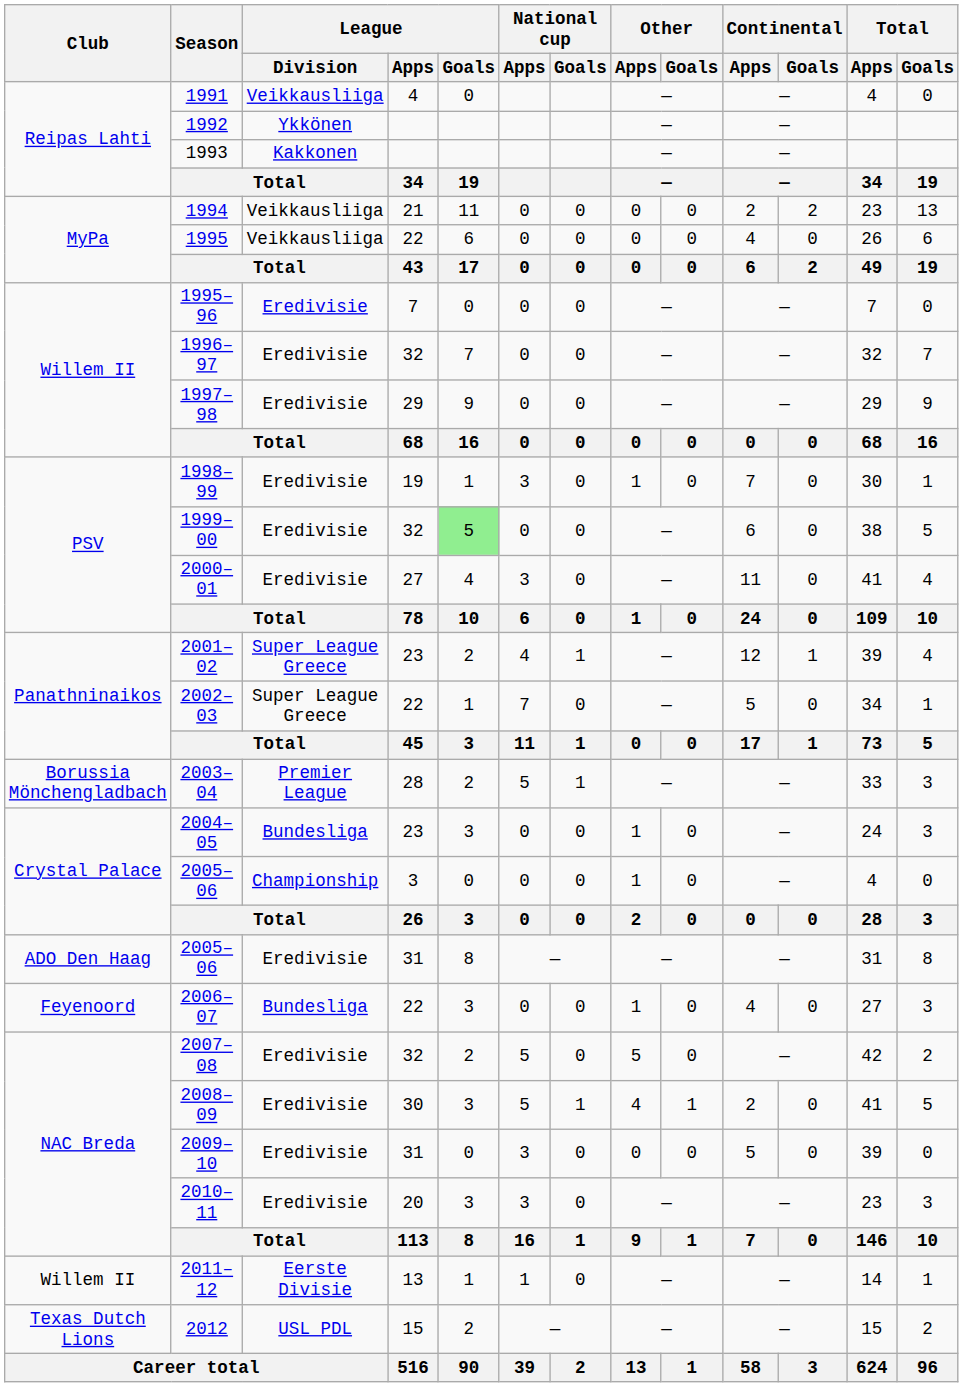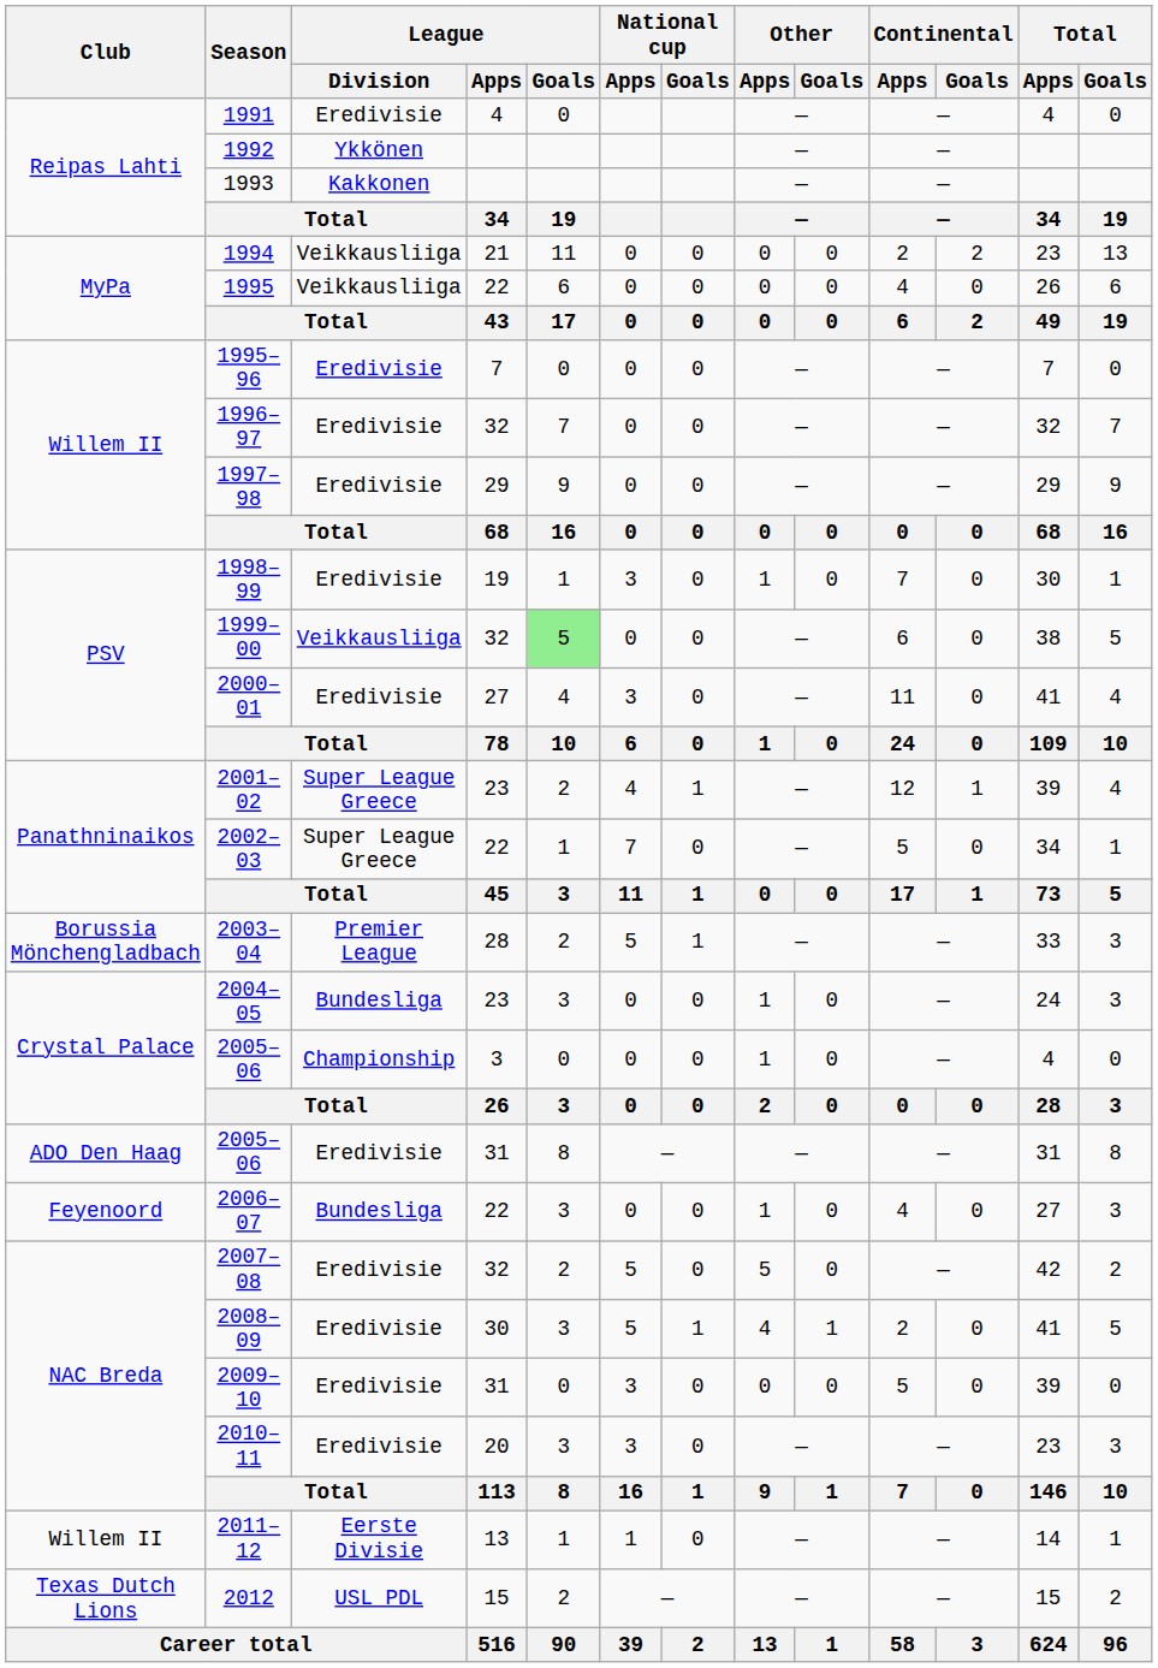 <table class="wikitable" style="text-align:center">
 <tr>
 <th rowspan="2">Club</th>
 <th rowspan="2">Season</th>
 <th colspan="3">League</th>
 <th colspan="2">National cup</th>
 <th colspan="2">Other</th>
 <th colspan="2">Continental</th>
 <th colspan="2">Total</th>
 </tr>
 <tr>
 <th>Division</th>
 <th>Apps</th>
 <th>Goals</th>
 <th>Apps</th>
 <th>Goals</th>
 <th>Apps</th>
 <th>Goals</th>
 <th>Apps</th>
 <th>Goals</th>
 <th>Apps</th>
 <th>Goals</th>
 </tr>
 <tr>
 <td rowspan="4"><a href='#'>Reipas Lahti</a></td>
 <td><a href='#'>1991</a></td>
-<td><a href='#'>Veikkausliiga</a></td>
+<td>Eredivisie</td>
 <td>4</td>
 <td>0</td>
 <td></td>
 <td></td>
 <td colspan="2">—</td>
 <td colspan="2">—</td>
 <td>4</td>
 <td>0</td>
 </tr>
 <tr>
 <td><a href='#'>1992</a></td>
 <td><a href='#'>Ykkönen</a></td>
 <td></td>
 <td></td>
 <td></td>
 <td></td>
 <td colspan="2">—</td>
 <td colspan="2">—</td>
 <td></td>
 <td></td>
 </tr>
 <tr>
 <td>1993</td>
 <td><a href='#'>Kakkonen</a></td>
 <td></td>
 <td></td>
 <td></td>
 <td></td>
 <td colspan="2">—</td>
 <td colspan="2">—</td>
 <td></td>
 <td></td>
 </tr>
 <tr>
 <th colspan="2">Total</th>
 <th>34</th>
 <th>19</th>
 <th></th>
 <th></th>
 <th colspan="2">—</th>
 <th colspan="2">—</th>
 <th>34</th>
 <th>19</th>
 </tr>
 <tr>
 <td rowspan="3"><a href='#'>MyPa</a></td>
 <td><a href='#'>1994</a></td>
 <td>Veikkausliiga</td>
 <td>21</td>
 <td>11</td>
 <td>0</td>
 <td>0</td>
 <td>0</td>
 <td>0</td>
 <td>2</td>
 <td>2</td>
 <td>23</td>
 <td>13</td>
 </tr>
 <tr>
 <td><a href='#'>1995</a></td>
 <td>Veikkausliiga</td>
 <td>22</td>
 <td>6</td>
 <td>0</td>
 <td>0</td>
 <td>0</td>
 <td>0</td>
 <td>4</td>
 <td>0</td>
 <td>26</td>
 <td>6</td>
 </tr>
 <tr>
 <th colspan="2">Total</th>
 <th>43</th>
 <th>17</th>
 <th>0</th>
 <th>0</th>
 <th>0</th>
 <th>0</th>
 <th>6</th>
 <th>2</th>
 <th>49</th>
 <th>19</th>
 </tr>
 <tr>
 <td rowspan="4"><a href='#'>Willem II</a></td>
 <td><a href='#'>1995–96</a></td>
 <td><a href='#'>Eredivisie</a></td>
 <td>7</td>
 <td>0</td>
 <td>0</td>
 <td>0</td>
 <td colspan="2">—</td>
 <td colspan="2">—</td>
 <td>7</td>
 <td>0</td>
 </tr>
 <tr>
 <td><a href='#'>1996–97</a></td>
 <td>Eredivisie</td>
 <td>32</td>
 <td>7</td>
 <td>0</td>
 <td>0</td>
 <td colspan="2">—</td>
 <td colspan="2">—</td>
 <td>32</td>
 <td>7</td>
 </tr>
 <tr>
 <td><a href='#'>1997–98</a></td>
 <td>Eredivisie</td>
 <td>29</td>
 <td>9</td>
 <td>0</td>
 <td>0</td>
 <td colspan="2">—</td>
 <td colspan="2">—</td>
 <td>29</td>
 <td>9</td>
 </tr>
 <tr>
 <th colspan="2">Total</th>
 <th>68</th>
 <th>16</th>
 <th>0</th>
 <th>0</th>
 <th>0</th>
 <th>0</th>
 <th>0</th>
 <th>0</th>
 <th>68</th>
 <th>16</th>
 </tr>
 <tr>
 <td rowspan="4"><a href='#'>PSV</a></td>
 <td><a href='#'>1998–99</a></td>
 <td>Eredivisie</td>
 <td>19</td>
 <td>1</td>
 <td>3</td>
 <td>0</td>
 <td>1</td>
 <td>0</td>
 <td>7</td>
 <td>0</td>
 <td>30</td>
 <td>1</td>
 </tr>
 <tr>
 <td><a href='#'>1999–00</a></td>
-<td>Eredivisie</td>
+<td><a href='#'>Veikkausliiga</a></td>
 <td>32</td>
 <td style="background: lightgreen;">5</td>
 <td>0</td>
 <td>0</td>
 <td colspan="2">—</td>
 <td>6</td>
 <td>0</td>
 <td>38</td>
 <td>5</td>
 </tr>
 <tr>
 <td><a href='#'>2000–01</a></td>
 <td>Eredivisie</td>
 <td>27</td>
 <td>4</td>
 <td>3</td>
 <td>0</td>
 <td colspan="2">—</td>
 <td>11</td>
 <td>0</td>
 <td>41</td>
 <td>4</td>
 </tr>
 <tr>
 <th colspan="2">Total</th>
 <th>78</th>
 <th>10</th>
 <th>6</th>
 <th>0</th>
 <th>1</th>
 <th>0</th>
 <th>24</th>
 <th>0</th>
 <th>109</th>
 <th>10</th>
 </tr>
 <tr>
 <td rowspan="3"><a href='#'>Panathninaikos</a></td>
 <td><a href='#'>2001–02</a></td>
 <td><a href='#'>Super League Greece</a></td>
 <td>23</td>
 <td>2</td>
 <td>4</td>
 <td>1</td>
 <td colspan="2">—</td>
 <td>12</td>
 <td>1</td>
 <td>39</td>
 <td>4</td>
 </tr>
 <tr>
 <td><a href='#'>2002–03</a></td>
 <td>Super League Greece</td>
 <td>22</td>
 <td>1</td>
 <td>7</td>
 <td>0</td>
 <td colspan="2">—</td>
 <td>5</td>
 <td>0</td>
 <td>34</td>
 <td>1</td>
 </tr>
 <tr>
 <th colspan="2">Total</th>
 <th>45</th>
 <th>3</th>
 <th>11</th>
 <th>1</th>
 <th>0</th>
 <th>0</th>
 <th>17</th>
 <th>1</th>
 <th>73</th>
 <th>5</th>
 </tr>
 <tr>
 <td><a href='#'>Borussia Mönchengladbach</a></td>
 <td><a href='#'>2003–04</a></td>
 <td><a href='#'>Premier League</a></td>
 <td>28</td>
 <td>2</td>
 <td>5</td>
 <td>1</td>
 <td colspan="2">—</td>
 <td colspan="2">—</td>
 <td>33</td>
 <td>3</td>
 </tr>
 <tr>
 <td rowspan="3"><a href='#'>Crystal Palace</a></td>
 <td><a href='#'>2004–05</a></td>
 <td><a href='#'>Bundesliga</a></td>
 <td>23</td>
 <td>3</td>
 <td>0</td>
 <td>0</td>
 <td>1</td>
 <td>0</td>
 <td colspan="2">—</td>
 <td>24</td>
 <td>3</td>
 </tr>
 <tr>
 <td><a href='#'>2005–06</a></td>
 <td><a href='#'>Championship</a></td>
 <td>3</td>
 <td>0</td>
 <td>0</td>
 <td>0</td>
 <td>1</td>
 <td>0</td>
 <td colspan="2">—</td>
 <td>4</td>
 <td>0</td>
 </tr>
 <tr>
 <th colspan="2">Total</th>
 <th>26</th>
 <th>3</th>
 <th>0</th>
 <th>0</th>
 <th>2</th>
 <th>0</th>
 <th>0</th>
 <th>0</th>
 <th>28</th>
 <th>3</th>
 </tr>
 <tr>
 <td><a href='#'>ADO Den Haag</a></td>
 <td><a href='#'>2005–06</a></td>
 <td>Eredivisie</td>
 <td>31</td>
 <td>8</td>
 <td colspan="2">—</td>
 <td colspan="2">—</td>
 <td colspan="2">—</td>
 <td>31</td>
 <td>8</td>
 </tr>
 <tr>
 <td><a href='#'>Feyenoord</a></td>
 <td><a href='#'>2006–07</a></td>
 <td><a href='#'>Bundesliga</a></td>
 <td>22</td>
 <td>3</td>
 <td>0</td>
 <td>0</td>
 <td>1</td>
 <td>0</td>
 <td>4</td>
 <td>0</td>
 <td>27</td>
 <td>3</td>
 </tr>
 <tr>
 <td rowspan="5"><a href='#'>NAC Breda</a></td>
 <td><a href='#'>2007–08</a></td>
 <td>Eredivisie</td>
 <td>32</td>
 <td>2</td>
 <td>5</td>
 <td>0</td>
 <td>5</td>
 <td>0</td>
 <td colspan="2">—</td>
 <td>42</td>
 <td>2</td>
 </tr>
 <tr>
 <td><a href='#'>2008–09</a></td>
 <td>Eredivisie</td>
 <td>30</td>
 <td>3</td>
 <td>5</td>
 <td>1</td>
 <td>4</td>
 <td>1</td>
 <td>2</td>
 <td>0</td>
 <td>41</td>
 <td>5</td>
 </tr>
 <tr>
 <td><a href='#'>2009–10</a></td>
 <td>Eredivisie</td>
 <td>31</td>
 <td>0</td>
 <td>3</td>
 <td>0</td>
 <td>0</td>
 <td>0</td>
 <td>5</td>
 <td>0</td>
 <td>39</td>
 <td>0</td>
 </tr>
 <tr>
 <td><a href='#'>2010–11</a></td>
 <td>Eredivisie</td>
 <td>20</td>
 <td>3</td>
 <td>3</td>
 <td>0</td>
 <td colspan="2">—</td>
 <td colspan="2">—</td>
 <td>23</td>
 <td>3</td>
 </tr>
 <tr>
 <th colspan="2">Total</th>
 <th>113</th>
 <th>8</th>
 <th>16</th>
 <th>1</th>
 <th>9</th>
 <th>1</th>
 <th>7</th>
 <th>0</th>
 <th>146</th>
 <th>10</th>
 </tr>
 <tr>
 <td>Willem II</td>
 <td><a href='#'>2011–12</a></td>
 <td><a href='#'>Eerste Divisie</a></td>
 <td>13</td>
 <td>1</td>
 <td>1</td>
 <td>0</td>
 <td colspan="2">—</td>
 <td colspan="2">—</td>
 <td>14</td>
 <td>1</td>
 </tr>
 <tr>
 <td><a href='#'>Texas Dutch Lions</a></td>
 <td><a href='#'>2012</a></td>
 <td><a href='#'>USL PDL</a></td>
 <td>15</td>
 <td>2</td>
 <td colspan="2">—</td>
 <td colspan="2">—</td>
 <td colspan="2">—</td>
 <td>15</td>
 <td>2</td>
 </tr>
 <tr>
 <th colspan="3">Career total</th>
 <th>516</th>
 <th>90</th>
 <th>39</th>
 <th>2</th>
 <th>13</th>
 <th>1</th>
 <th>58</th>
 <th>3</th>
 <th>624</th>
 <th>96</th>
 </tr>
 </table>
